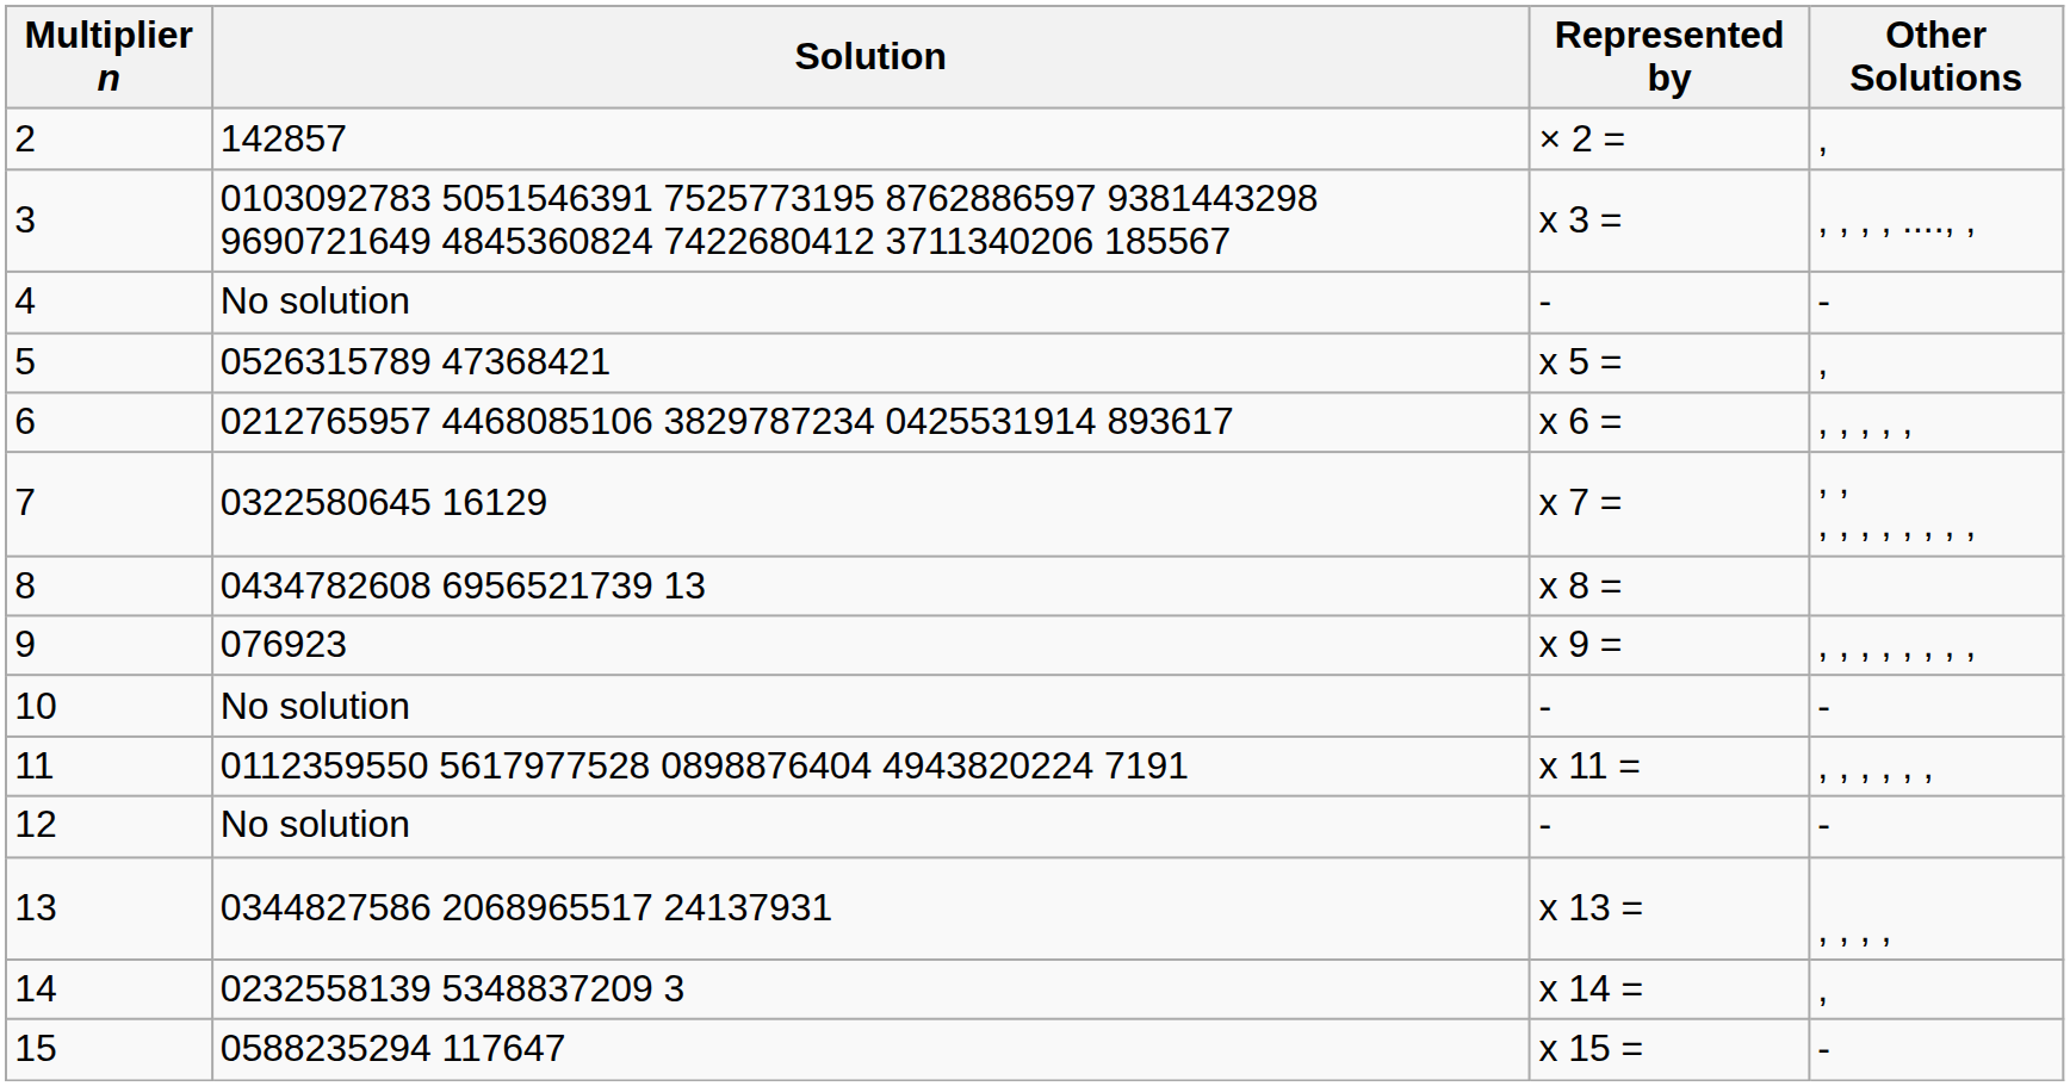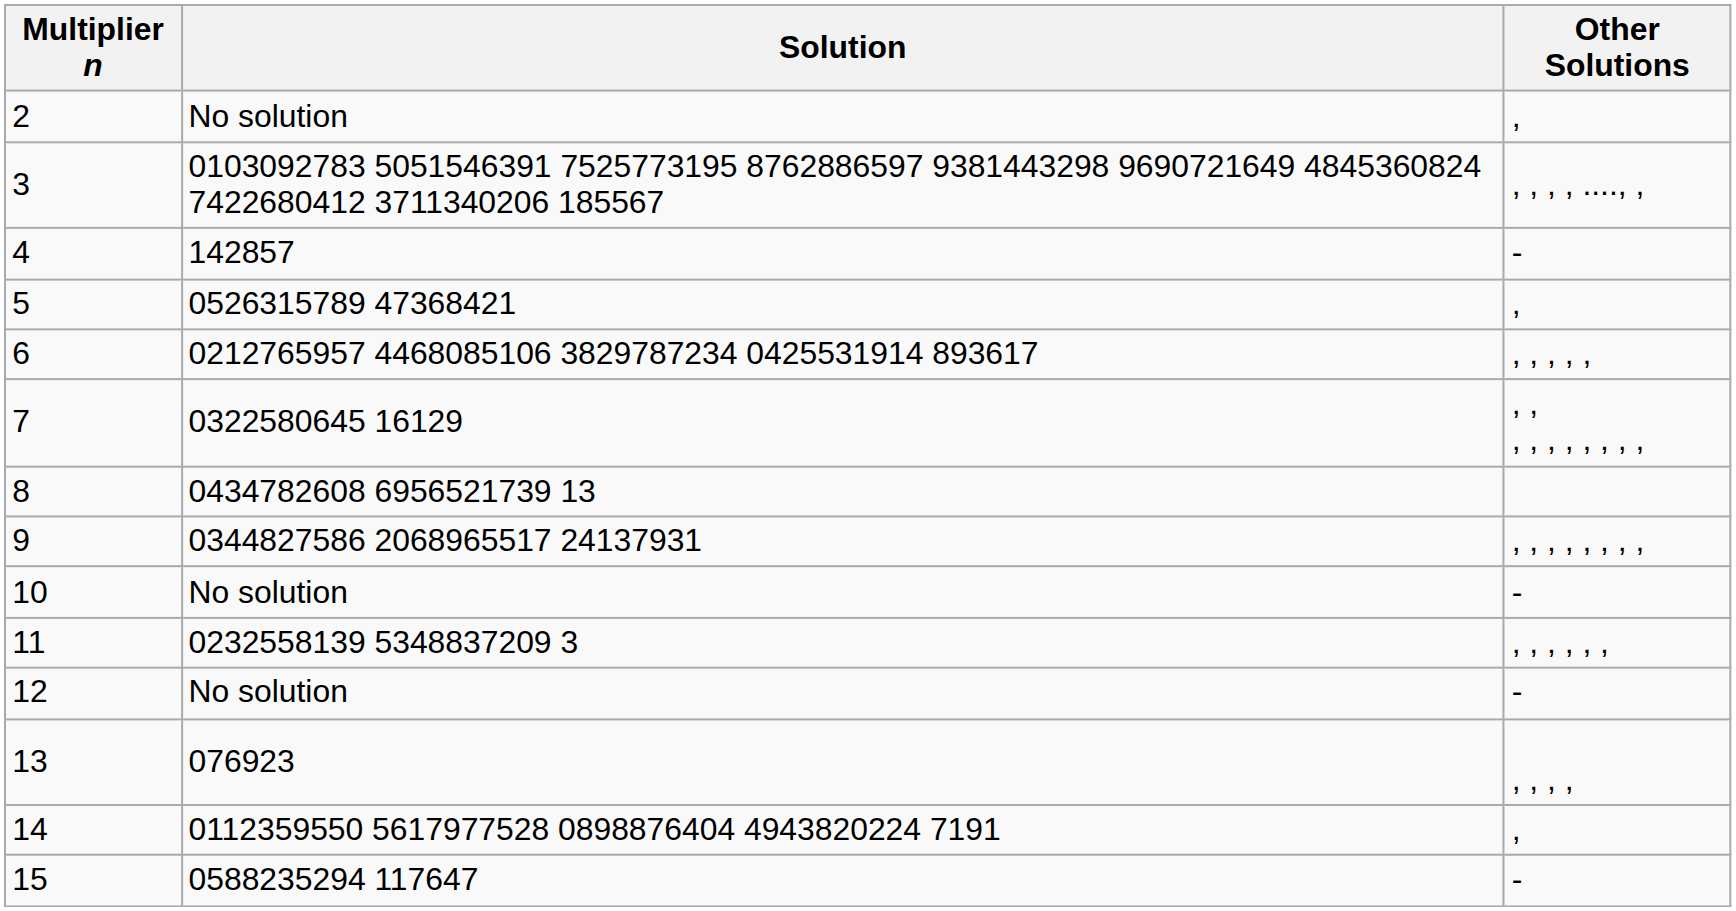 <table class="wikitable">
 <tr>
 <th>Multiplier <em>n</em></th>
 <th>Solution</th>
-<th>Represented by</th>
 <th>Other Solutions</th>
 </tr>
 <tr>
 <td>2</td>
-<td>142857</td>
-<td> × 2 = </td>
+<td>No solution</td>
 <td>, </td>
 </tr>
 <tr>
 <td>3</td>
 <td>0103092783 5051546391 7525773195 8762886597 9381443298 9690721649 4845360824 7422680412 3711340206 185567</td>
-<td> x 3 = </td>
 <td>, , , , ...., ,  </td>
 </tr>
 <tr>
 <td>4</td>
-<td>No solution</td>
-<td>-</td>
+<td>142857</td>
 <td>-</td>
 </tr>
 <tr>
 <td>5</td>
 <td>0526315789 47368421</td>
-<td> x 5 = </td>
 <td>, </td>
 </tr>
 <tr>
 <td>6</td>
 <td>0212765957 4468085106 3829787234 0425531914 893617</td>
-<td> x 6 = </td>
 <td>, , , , , </td>
 </tr>
 <tr>
 <td>7</td>
 <td>0322580645 16129</td>
-<td> x 7 = </td>
 <td>, , <br>, , , , , , , , </td>
 </tr>
 <tr>
 <td>8</td>
 <td>0434782608 6956521739 13</td>
-<td> x 8 = </td>
 <td></td>
 </tr>
 <tr>
 <td>9</td>
-<td>076923</td>
-<td> x 9 = </td>
+<td>0344827586 2068965517 24137931</td>
 <td>, , , , , , , , </td>
 </tr>
 <tr>
 <td>10</td>
 <td>No solution</td>
 <td>-</td>
-<td>-</td>
 </tr>
 <tr>
 <td>11</td>
-<td>0112359550 5617977528 0898876404 4943820224 7191</td>
-<td> x 11 = </td>
+<td>0232558139 5348837209 3</td>
 <td>, , , , , , </td>
 </tr>
 <tr>
 <td>12</td>
 <td>No solution</td>
 <td>-</td>
-<td>-</td>
 </tr>
 <tr>
 <td>13</td>
-<td>0344827586 2068965517 24137931</td>
-<td> x 13 = </td>
+<td>076923</td>
 <td><br>, , , , </td>
 </tr>
 <tr>
 <td>14</td>
-<td>0232558139 5348837209 3</td>
-<td> x 14 = </td>
+<td>0112359550 5617977528 0898876404 4943820224 7191</td>
 <td>, </td>
 </tr>
 <tr>
 <td>15</td>
 <td>0588235294 117647</td>
-<td> x 15 = </td>
 <td>-</td>
 </tr>
 </table>
